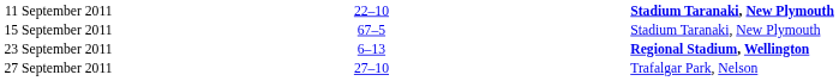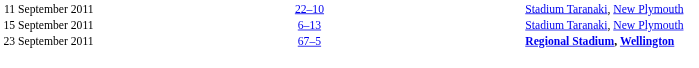 <table style="width:100%;" cellspacing="1">
 <tr>
 <th width=15%></th>
 <th width=25%></th>
 <th width=10%></th>
 <th width=25%></th>
 </tr>
 <tr style=font-size:90%>
 <td align=right>11 September 2011</td>
 <td align=right></td>
 <td align=center><a href='#'>22–10</a></td>
 <td></td>
-<td><strong><a href='#'>Stadium Taranaki</a>, <a href='#'>New Plymouth</a></strong></td>
+<td><a href='#'>Stadium Taranaki</a>, <a href='#'>New Plymouth</a></td>
 </tr>
 <tr style=font-size:90%>
 <td align=right>15 September 2011</td>
 <td align=right></td>
-<td align=center><a href='#'>67–5</a></td>
+<td align=center><a href='#'>6–13</a></td>
 <td></td>
 <td><a href='#'>Stadium Taranaki</a>, <a href='#'>New Plymouth</a></td>
 </tr>
 <tr style=font-size:90%>
 <td align=right>23 September 2011</td>
 <td align=right></td>
-<td align=center><a href='#'>6–13</a></td>
+<td align=center><a href='#'>67–5</a></td>
 <td></td>
 <td><strong><a href='#'>Regional Stadium</a>, <a href='#'>Wellington</a></strong></td>
 </tr>
-<tr style=font-size:90%>
-<td align=right>27 September 2011</td>
-<td align=right></td>
-<td align=center><a href='#'>27–10</a></td>
-<td></td>
-<td><a href='#'>Trafalgar Park</a>, <a href='#'>Nelson</a></td>
-</tr>
 </table>
